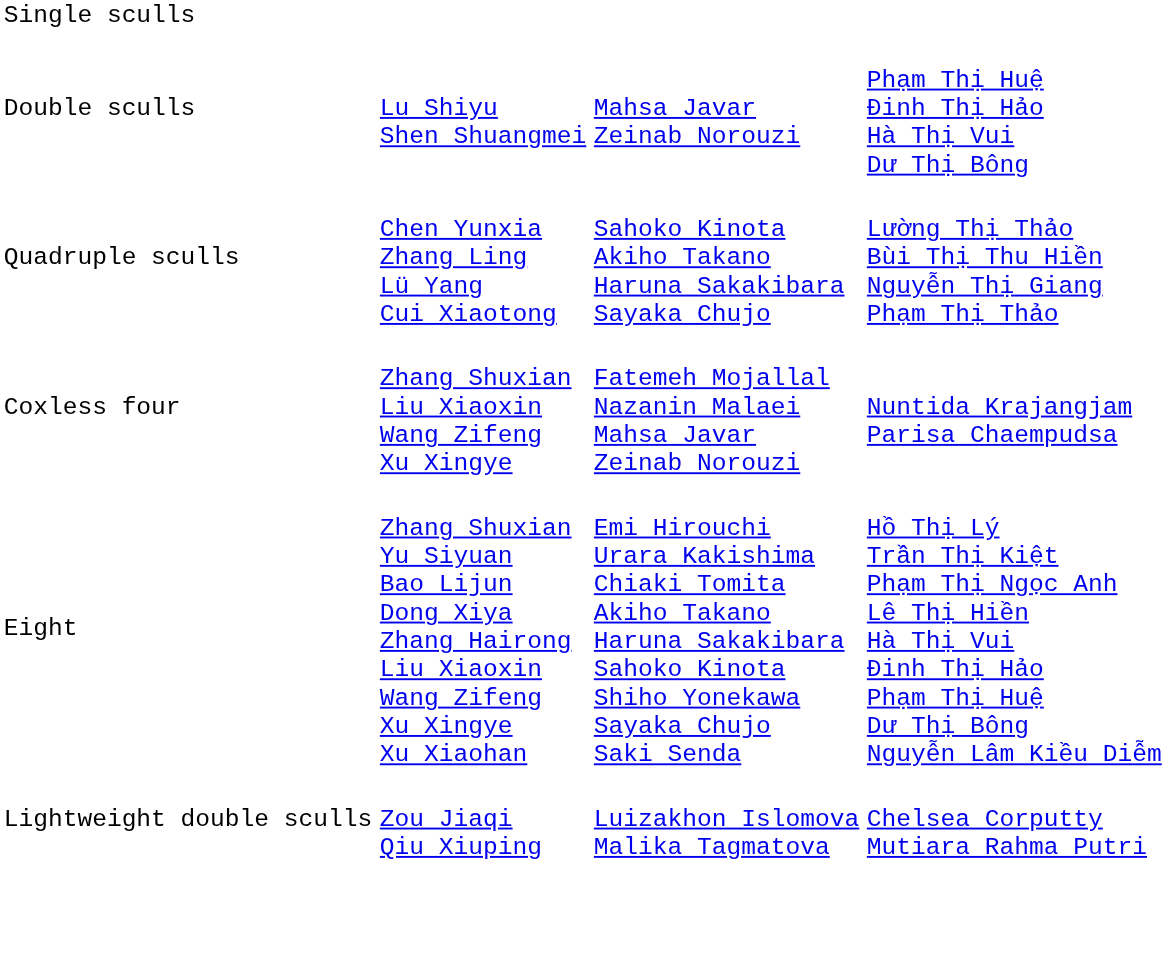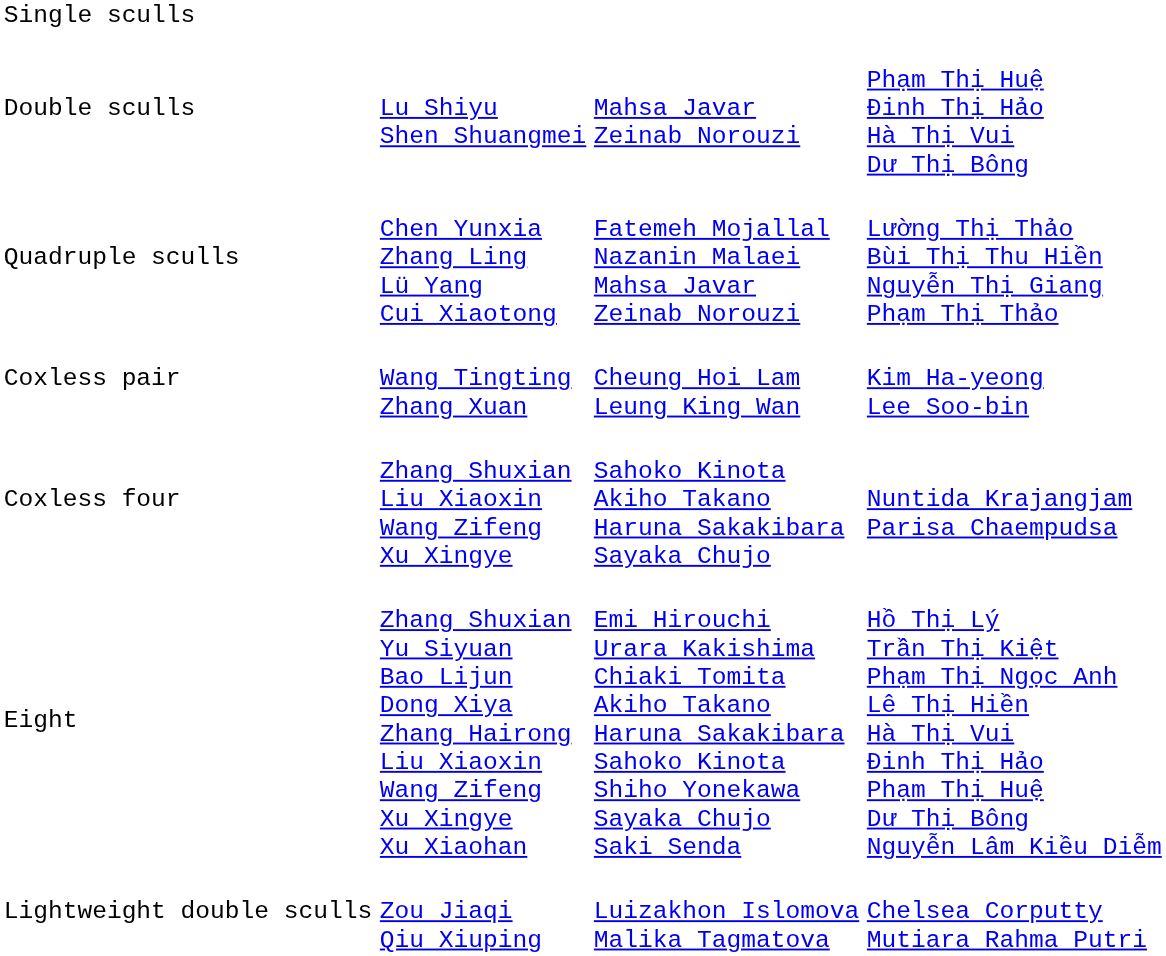 <table>
 <tr>
 <td>Single sculls<br></td>
 <td></td>
 <td></td>
 <td></td>
 </tr>
 <tr>
 <td>Double sculls<br></td>
 <td><br><a href='#'>Lu Shiyu</a><br><a href='#'>Shen Shuangmei</a></td>
 <td><br><a href='#'>Mahsa Javar</a><br><a href='#'>Zeinab Norouzi</a></td>
 <td><br><a href='#'>Phạm Thị Huệ</a><br><a href='#'>Đinh Thị Hảo</a><br><a href='#'>Hà Thị Vui</a><br><a href='#'>Dư Thị Bông</a></td>
 </tr>
 <tr>
 <td>Quadruple sculls<br></td>
 <td><br><a href='#'>Chen Yunxia</a><br><a href='#'>Zhang Ling</a><br><a href='#'>Lü Yang</a><br><a href='#'>Cui Xiaotong</a></td>
-<td><br><a href='#'>Sahoko Kinota</a><br><a href='#'>Akiho Takano</a><br><a href='#'>Haruna Sakakibara</a><br><a href='#'>Sayaka Chujo</a></td>
+<td><br><a href='#'>Fatemeh Mojallal</a><br><a href='#'>Nazanin Malaei</a><br><a href='#'>Mahsa Javar</a><br><a href='#'>Zeinab Norouzi</a></td>
 <td><br><a href='#'>Lường Thị Thảo</a><br><a href='#'>Bùi Thị Thu Hiền</a><br><a href='#'>Nguyễn Thị Giang</a><br><a href='#'>Phạm Thị Thảo</a></td>
+</tr>
+<tr>
+<td>Coxless pair<br></td>
+<td><br><a href='#'>Wang Tingting</a><br><a href='#'>Zhang Xuan</a></td>
+<td><br><a href='#'>Cheung Hoi Lam</a><br><a href='#'>Leung King Wan</a></td>
+<td><br><a href='#'>Kim Ha-yeong</a><br><a href='#'>Lee Soo-bin</a></td>
 </tr>
 <tr>
 <td>Coxless four<br></td>
 <td><br><a href='#'>Zhang Shuxian</a><br><a href='#'>Liu Xiaoxin</a><br><a href='#'>Wang Zifeng</a><br><a href='#'>Xu Xingye</a></td>
-<td><br><a href='#'>Fatemeh Mojallal</a><br><a href='#'>Nazanin Malaei</a><br><a href='#'>Mahsa Javar</a><br><a href='#'>Zeinab Norouzi</a></td>
+<td><br><a href='#'>Sahoko Kinota</a><br><a href='#'>Akiho Takano</a><br><a href='#'>Haruna Sakakibara</a><br><a href='#'>Sayaka Chujo</a></td>
 <td><br><a href='#'>Nuntida Krajangjam</a><br><a href='#'>Parisa Chaempudsa</a></td>
 </tr>
 <tr>
 <td>Eight<br></td>
 <td><br><a href='#'>Zhang Shuxian</a><br><a href='#'>Yu Siyuan</a><br><a href='#'>Bao Lijun</a><br><a href='#'>Dong Xiya</a><br><a href='#'>Zhang Hairong</a><br><a href='#'>Liu Xiaoxin</a><br><a href='#'>Wang Zifeng</a><br><a href='#'>Xu Xingye</a><br><a href='#'>Xu Xiaohan</a></td>
 <td><br><a href='#'>Emi Hirouchi</a><br><a href='#'>Urara Kakishima</a><br><a href='#'>Chiaki Tomita</a><br><a href='#'>Akiho Takano</a><br><a href='#'>Haruna Sakakibara</a><br><a href='#'>Sahoko Kinota</a><br><a href='#'>Shiho Yonekawa</a><br><a href='#'>Sayaka Chujo</a><br><a href='#'>Saki Senda</a></td>
 <td><br><a href='#'>Hồ Thị Lý</a><br><a href='#'>Trần Thị Kiệt</a><br><a href='#'>Phạm Thị Ngọc Anh</a><br><a href='#'>Lê Thị Hiền</a><br><a href='#'>Hà Thị Vui</a><br><a href='#'>Đinh Thị Hảo</a><br><a href='#'>Phạm Thị Huệ</a><br><a href='#'>Dư Thị Bông</a><br><a href='#'>Nguyễn Lâm Kiều Diễm</a></td>
 </tr>
 <tr>
 <td>Lightweight double sculls<br></td>
 <td><br><a href='#'>Zou Jiaqi</a><br><a href='#'>Qiu Xiuping</a></td>
 <td><br><a href='#'>Luizakhon Islomova</a><br><a href='#'>Malika Tagmatova</a></td>
 <td><br><a href='#'>Chelsea Corputty</a><br><a href='#'>Mutiara Rahma Putri</a></td>
 </tr>
 </table>
